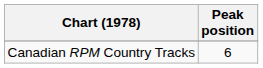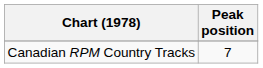 <table class="wikitable sortable">
 <tr>
 <th>Chart (1978)</th>
 <th>Peak <br> position</th>
 </tr>
 <tr>
 </tr>
 <tr>
 <td>Canadian <em>RPM</em> Country Tracks</td>
-<td align="center">6</td>
+<td align="center">7</td>
 </tr>
 </table>
